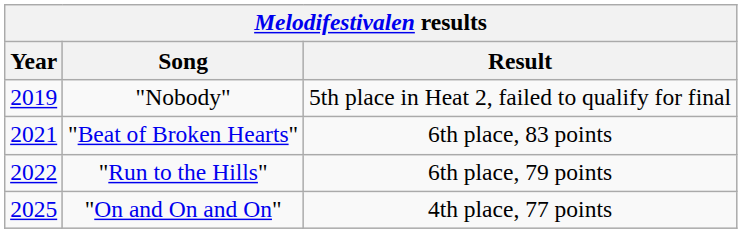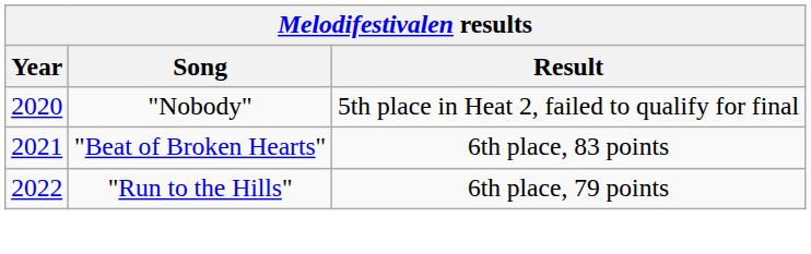 <table class="wikitable collapsible" style="text-align:center;">
 <tr>
 <th colspan="3"><em><a href='#'>Melodifestivalen</a></em> results</th>
 </tr>
 <tr>
 <th scope="col">Year</th>
 <th scope="col">Song</th>
 <th scope="col">Result</th>
 </tr>
 <tr>
-<td><a href='#'>2019</a></td>
+<td><a href='#'>2020</a></td>
 <td>"Nobody"</td>
 <td>5th place in Heat 2, failed to qualify for final</td>
 </tr>
 <tr>
 <td><a href='#'>2021</a></td>
 <td>"<a href='#'>Beat of Broken Hearts</a>"</td>
 <td>6th place, 83 points</td>
 </tr>
 <tr>
 <td><a href='#'>2022</a></td>
 <td>"<a href='#'>Run to the Hills</a>"</td>
 <td>6th place, 79 points</td>
 </tr>
-<tr>
-<td><a href='#'>2025</a></td>
-<td>"<a href='#'>On and On and On</a>"</td>
-<td>4th place, 77 points</td>
-</tr>
 </table>
